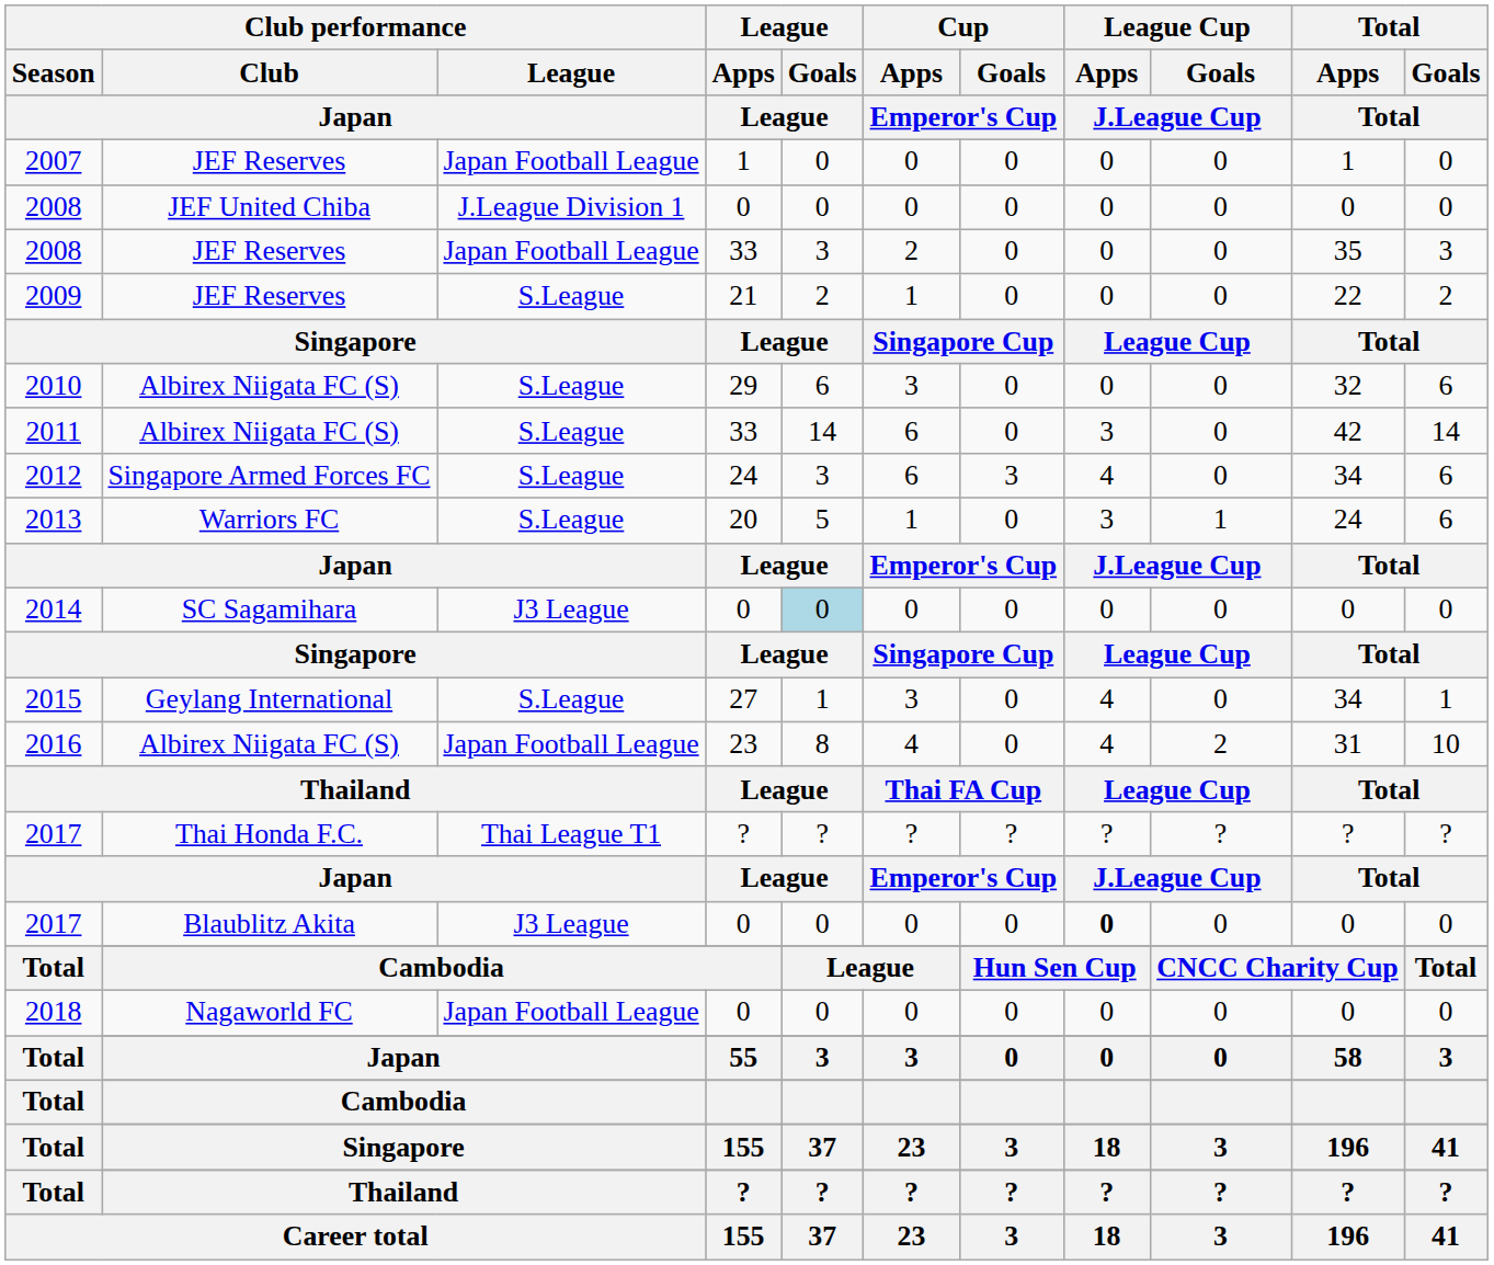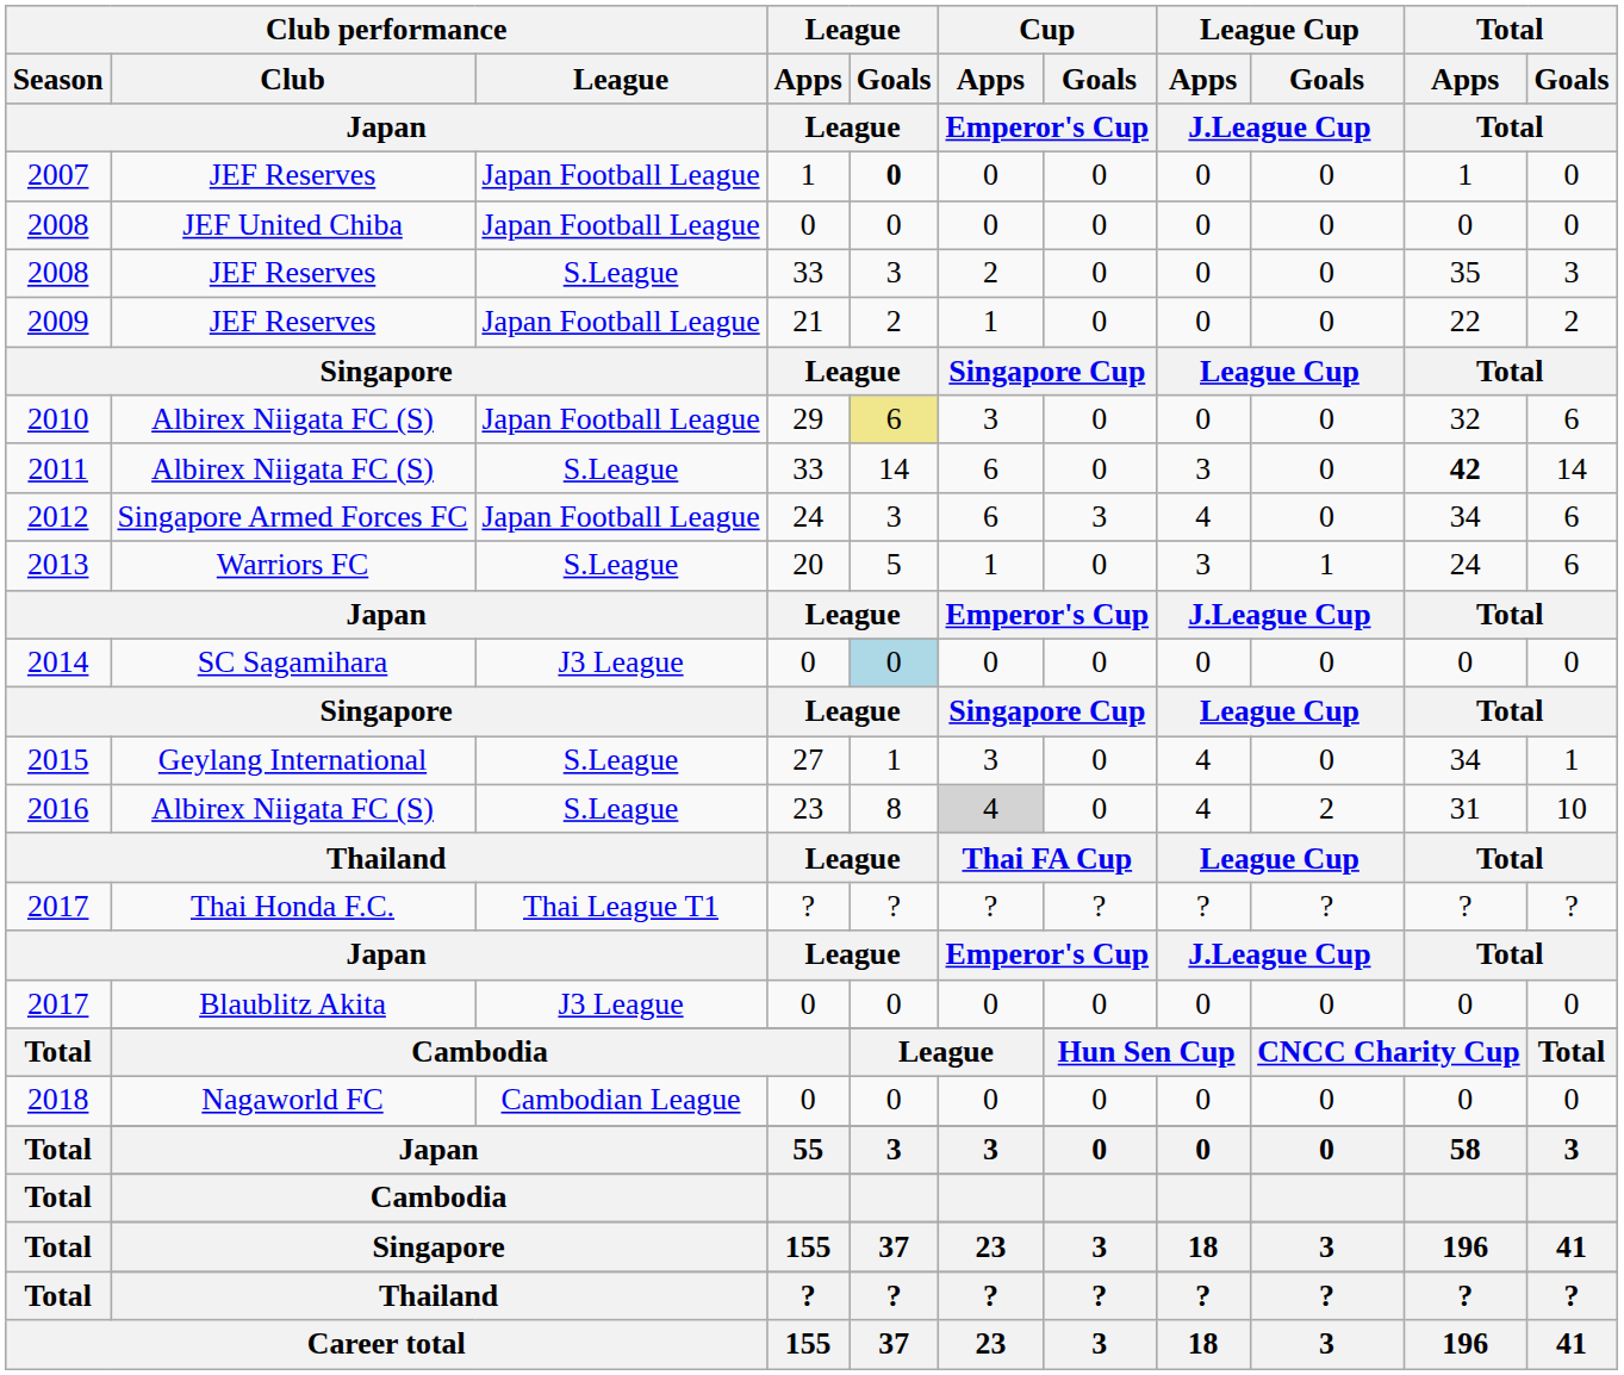 <table class="wikitable" style="text-align:center">
 <tr>
 <th colspan=3>Club performance</th>
 <th colspan=2>League</th>
 <th colspan=2>Cup</th>
 <th colspan=2>League Cup</th>
 <th colspan=2>Total</th>
 </tr>
 <tr>
 <th>Season</th>
 <th>Club</th>
 <th>League</th>
 <th>Apps</th>
 <th>Goals</th>
 <th>Apps</th>
 <th>Goals</th>
 <th>Apps</th>
 <th>Goals</th>
 <th>Apps</th>
 <th>Goals</th>
 </tr>
 <tr>
 <th colspan=3>Japan</th>
 <th colspan=2>League</th>
 <th colspan=2><a href='#'>Emperor's Cup</a></th>
 <th colspan=2><a href='#'>J.League Cup</a></th>
 <th colspan=2>Total</th>
 </tr>
 <tr>
 <td><a href='#'>2007</a></td>
 <td rowspan="1"><a href='#'>JEF Reserves</a></td>
 <td rowspan="1"><a href='#'>Japan Football League</a></td>
 <td>1</td>
-<td>0</td>
+<td><strong>0</strong></td>
 <td>0</td>
 <td>0</td>
 <td>0</td>
 <td>0</td>
 <td>1</td>
 <td>0</td>
 </tr>
 <tr>
 <td><a href='#'>2008</a></td>
 <td rowspan="1"><a href='#'>JEF United Chiba</a></td>
-<td rowspan="1"><a href='#'>J.League Division 1</a></td>
+<td rowspan="1"><a href='#'>Japan Football League</a></td>
 <td>0</td>
 <td>0</td>
 <td>0</td>
 <td>0</td>
 <td>0</td>
 <td>0</td>
 <td>0</td>
 <td>0</td>
 </tr>
 <tr>
 <td><a href='#'>2008</a></td>
 <td rowspan="1"><a href='#'>JEF Reserves</a></td>
-<td rowspan="1"><a href='#'>Japan Football League</a></td>
+<td rowspan="1"><a href='#'>S.League</a></td>
 <td>33</td>
 <td>3</td>
 <td>2</td>
 <td>0</td>
 <td>0</td>
 <td>0</td>
 <td>35</td>
 <td>3</td>
 </tr>
 <tr>
 <td><a href='#'>2009</a></td>
 <td rowspan="1"><a href='#'>JEF Reserves</a></td>
-<td rowspan="1"><a href='#'>S.League</a></td>
+<td rowspan="1"><a href='#'>Japan Football League</a></td>
 <td>21</td>
 <td>2</td>
 <td>1</td>
 <td>0</td>
 <td>0</td>
 <td>0</td>
 <td>22</td>
 <td>2</td>
 </tr>
 <tr>
 <th colspan=3>Singapore</th>
 <th colspan=2>League</th>
 <th colspan=2><a href='#'>Singapore Cup</a></th>
 <th colspan=2><a href='#'>League Cup</a></th>
 <th colspan=2>Total</th>
 </tr>
 <tr>
 <td><a href='#'>2010</a></td>
 <td rowspan="1"><a href='#'>Albirex Niigata FC (S)</a></td>
-<td rowspan="1"><a href='#'>S.League</a></td>
+<td rowspan="1"><a href='#'>Japan Football League</a></td>
 <td>29</td>
-<td>6</td>
+<td style="background: khaki;">6</td>
 <td>3</td>
 <td>0</td>
 <td>0</td>
 <td>0</td>
 <td>32</td>
 <td>6</td>
 </tr>
 <tr>
 <td><a href='#'>2011</a></td>
 <td rowspan="1"><a href='#'>Albirex Niigata FC (S)</a></td>
 <td rowspan="1"><a href='#'>S.League</a></td>
 <td>33</td>
 <td>14</td>
 <td>6</td>
 <td>0</td>
 <td>3</td>
 <td>0</td>
-<td>42</td>
+<td><strong>42</strong></td>
 <td>14</td>
 </tr>
 <tr>
 <td><a href='#'>2012</a></td>
 <td rowspan="1"><a href='#'>Singapore Armed Forces FC</a></td>
-<td rowspan="1"><a href='#'>S.League</a></td>
+<td rowspan="1"><a href='#'>Japan Football League</a></td>
 <td>24</td>
 <td>3</td>
 <td>6</td>
 <td>3</td>
 <td>4</td>
 <td>0</td>
 <td>34</td>
 <td>6</td>
 </tr>
 <tr>
 <td><a href='#'>2013</a></td>
 <td rowspan="1"><a href='#'>Warriors FC</a></td>
 <td rowspan="1"><a href='#'>S.League</a></td>
 <td>20</td>
 <td>5</td>
 <td>1</td>
 <td>0</td>
 <td>3</td>
 <td>1</td>
 <td>24</td>
 <td>6</td>
 </tr>
 <tr>
 <th colspan=3>Japan</th>
 <th colspan=2>League</th>
 <th colspan=2><a href='#'>Emperor's Cup</a></th>
 <th colspan=2><a href='#'>J.League Cup</a></th>
 <th colspan=2>Total</th>
 </tr>
 <tr>
 <td><a href='#'>2014</a></td>
 <td rowspan="1"><a href='#'>SC Sagamihara</a></td>
 <td rowspan="1"><a href='#'>J3 League</a></td>
 <td>0</td>
 <td style="background: lightblue;">0</td>
 <td>0</td>
 <td>0</td>
 <td>0</td>
 <td>0</td>
 <td>0</td>
 <td>0</td>
 </tr>
 <tr>
 <th colspan=3>Singapore</th>
 <th colspan=2>League</th>
 <th colspan=2><a href='#'>Singapore Cup</a></th>
 <th colspan=2><a href='#'>League Cup</a></th>
 <th colspan=2>Total</th>
 </tr>
 <tr>
 <td><a href='#'>2015</a></td>
 <td rowspan="1"><a href='#'>Geylang International</a></td>
 <td rowspan="1"><a href='#'>S.League</a></td>
 <td>27</td>
 <td>1</td>
 <td>3</td>
 <td>0</td>
 <td>4</td>
 <td>0</td>
 <td>34</td>
 <td>1</td>
 </tr>
 <tr>
 <td><a href='#'>2016</a></td>
 <td rowspan="1"><a href='#'>Albirex Niigata FC (S)</a></td>
-<td rowspan="1"><a href='#'>Japan Football League</a></td>
+<td rowspan="1"><a href='#'>S.League</a></td>
 <td>23</td>
 <td>8</td>
-<td>4</td>
+<td style="background: lightgrey;">4</td>
 <td>0</td>
 <td>4</td>
 <td>2</td>
 <td>31</td>
 <td>10</td>
 </tr>
 <tr>
 <th colspan=3>Thailand</th>
 <th colspan=2>League</th>
 <th colspan=2><a href='#'>Thai FA Cup</a></th>
 <th colspan=2><a href='#'>League Cup</a></th>
 <th colspan=2>Total</th>
 </tr>
 <tr>
 <td><a href='#'>2017</a></td>
 <td rowspan="1"><a href='#'>Thai Honda F.C.</a></td>
 <td rowspan="1"><a href='#'>Thai League T1</a></td>
 <td>?</td>
 <td>?</td>
 <td>?</td>
 <td>?</td>
 <td>?</td>
 <td>?</td>
 <td>?</td>
 <td>?</td>
 </tr>
 <tr>
 <th colspan=3>Japan</th>
 <th colspan=2>League</th>
 <th colspan=2><a href='#'>Emperor's Cup</a></th>
 <th colspan=2><a href='#'>J.League Cup</a></th>
 <th colspan=2>Total</th>
 </tr>
 <tr>
 <td><a href='#'>2017</a></td>
 <td rowspan="1"><a href='#'>Blaublitz Akita</a></td>
 <td rowspan="1"><a href='#'>J3 League</a></td>
 <td>0</td>
 <td>0</td>
 <td>0</td>
 <td>0</td>
-<td><strong>0</strong></td>
+<td>0</td>
 <td>0</td>
 <td>0</td>
 <td>0</td>
 </tr>
 <tr>
 <th rowspan=2>Total</th>
 </tr>
 <tr>
 <th colspan=3>Cambodia</th>
 <th colspan=2>League</th>
 <th colspan=2><a href='#'>Hun Sen Cup</a></th>
 <th colspan=2><a href='#'>CNCC Charity Cup</a></th>
 <th colspan=2>Total</th>
 </tr>
 <tr>
 <td><a href='#'>2018</a></td>
 <td rowspan="1"><a href='#'>Nagaworld FC</a></td>
-<td rowspan="1"><a href='#'>Japan Football League</a></td>
+<td rowspan="1"><a href='#'>Cambodian League</a></td>
 <td>0</td>
 <td>0</td>
 <td>0</td>
 <td>0</td>
 <td>0</td>
 <td>0</td>
 <td>0</td>
 <td>0</td>
 </tr>
 <tr>
 <th rowspan=2>Total</th>
 </tr>
 <tr>
 <th colspan=2>Japan</th>
 <th>55</th>
 <th>3</th>
 <th>3</th>
 <th>0</th>
 <th>0</th>
 <th>0</th>
 <th>58</th>
 <th>3</th>
 </tr>
 <tr>
 <th rowspan=2>Total</th>
 </tr>
 <tr>
 <th colspan=2>Cambodia</th>
 <th></th>
 <th></th>
 <th></th>
 <th></th>
 <th></th>
 <th></th>
 <th></th>
 <th></th>
 </tr>
 <tr>
 <th rowspan=2>Total</th>
 </tr>
 <tr>
 <th colspan=2>Singapore</th>
 <th>155</th>
 <th>37</th>
 <th>23</th>
 <th>3</th>
 <th>18</th>
 <th>3</th>
 <th>196</th>
 <th>41</th>
 </tr>
 <tr>
 <th rowspan=2>Total</th>
 </tr>
 <tr>
 <th colspan=2>Thailand</th>
 <th>?</th>
 <th>?</th>
 <th>?</th>
 <th>?</th>
 <th>?</th>
 <th>?</th>
 <th>?</th>
 <th>?</th>
 </tr>
 <tr>
 <th colspan=3>Career total</th>
 <th>155</th>
 <th>37</th>
 <th>23</th>
 <th>3</th>
 <th>18</th>
 <th>3</th>
 <th>196</th>
 <th>41</th>
 </tr>
 <tr>
 </tr>
 </table>
